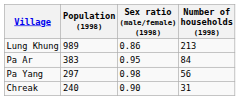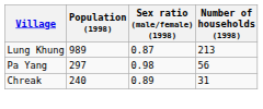 <table class="wikitable">
 <tr>
 <th><a href='#'>Village</a></th>
 <th>Population<br><small>(1998)</small></th>
 <th>Sex ratio<br><small>(male/female)</small><br><small>(1998)</small></th>
 <th>Number of<br>households<br><small>(1998)</small></th>
 </tr>
 <tr>
 <td>Lung Khung</td>
 <td>989</td>
-<td>0.86</td>
+<td>0.87</td>
 <td>213</td>
-</tr>
-<tr>
-<td>Pa Ar</td>
-<td>383</td>
-<td>0.95</td>
-<td>84</td>
 </tr>
 <tr>
 <td>Pa Yang</td>
 <td>297</td>
 <td>0.98</td>
 <td>56</td>
 </tr>
 <tr>
 <td>Chreak</td>
 <td>240</td>
-<td>0.90</td>
+<td>0.89</td>
 <td>31</td>
 </tr>
 </table>
